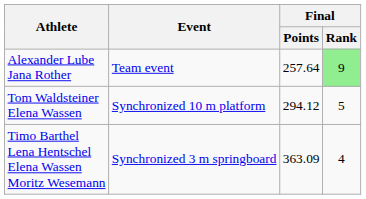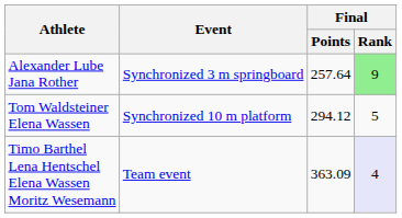 <table class="wikitable" style="font-size:90%">
 <tr>
 <th rowspan="2">Athlete</th>
 <th rowspan="2">Event</th>
 <th colspan="2">Final</th>
 </tr>
 <tr>
 <th>Points</th>
 <th>Rank</th>
 </tr>
 <tr align=center>
 <td align=left><a href='#'>Alexander Lube</a><br><a href='#'>Jana Rother</a></td>
-<td align=left><a href='#'>Team event</a></td>
+<td align=left><a href='#'>Synchronized 3 m springboard</a></td>
 <td>257.64</td>
 <td style="background: lightgreen;">9</td>
 </tr>
 <tr align=center>
 <td align=left><a href='#'>Tom Waldsteiner</a><br><a href='#'>Elena Wassen</a></td>
 <td align=left><a href='#'>Synchronized 10 m platform</a></td>
 <td>294.12</td>
 <td>5</td>
 </tr>
 <tr align=center>
 <td align=left><a href='#'>Timo Barthel</a><br><a href='#'>Lena Hentschel</a><br><a href='#'>Elena Wassen</a><br><a href='#'>Moritz Wesemann</a></td>
-<td align=left><a href='#'>Synchronized 3 m springboard</a></td>
+<td align=left><a href='#'>Team event</a></td>
 <td>363.09</td>
-<td>4</td>
+<td style="background: lavender;">4</td>
 </tr>
 </table>
